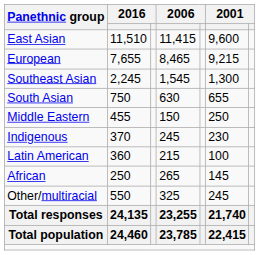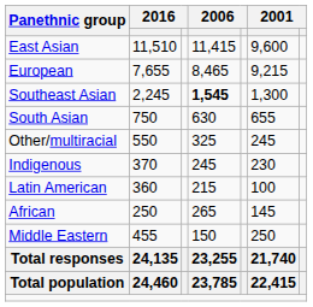 <table class="wikitable sortable">
 <tr>
 <th rowspan="2"><a href='#'>Panethnic</a> group</th>
 <th colspan="2">2016</th>
 <th colspan="2">2006</th>
 <th colspan="2">2001</th>
 </tr>
 <tr>
 <th><a href='#'></a></th>
 <th></th>
 <th></th>
 <th></th>
 <th></th>
 <th></th>
 </tr>
 <tr>
 <td><a href='#'>East Asian</a></td>
 <td>11,510</td>
 <td></td>
 <td>11,415</td>
 <td></td>
 <td>9,600</td>
 <td></td>
 </tr>
 <tr>
 <td><a href='#'>European</a></td>
 <td>7,655</td>
 <td></td>
 <td>8,465</td>
 <td></td>
 <td>9,215</td>
 <td></td>
 </tr>
 <tr>
 <td><a href='#'>Southeast Asian</a></td>
 <td>2,245</td>
 <td></td>
-<td>1,545</td>
+<td><strong>1,545</strong></td>
 <td></td>
 <td>1,300</td>
 <td></td>
 </tr>
 <tr>
 <td><a href='#'>South Asian</a></td>
 <td>750</td>
 <td></td>
 <td>630</td>
 <td></td>
 <td>655</td>
 <td></td>
 </tr>
 <tr>
-<td><a href='#'>Middle Eastern</a></td>
-<td>455</td>
+<td>Other/<a href='#'>multiracial</a></td>
+<td>550</td>
 <td></td>
-<td>150</td>
+<td>325</td>
 <td></td>
-<td>250</td>
+<td>245</td>
 <td></td>
 </tr>
 <tr>
 <td><a href='#'>Indigenous</a></td>
 <td>370</td>
 <td></td>
 <td>245</td>
 <td></td>
 <td>230</td>
 <td></td>
 </tr>
 <tr>
 <td><a href='#'>Latin American</a></td>
 <td>360</td>
 <td></td>
 <td>215</td>
 <td></td>
 <td>100</td>
 <td></td>
 </tr>
 <tr>
 <td><a href='#'>African</a></td>
 <td>250</td>
 <td></td>
 <td>265</td>
 <td></td>
 <td>145</td>
 <td></td>
 </tr>
 <tr>
-<td>Other/<a href='#'>multiracial</a></td>
-<td>550</td>
+<td><a href='#'>Middle Eastern</a></td>
+<td>455</td>
 <td></td>
-<td>325</td>
+<td>150</td>
 <td></td>
-<td>245</td>
+<td>250</td>
 <td></td>
 </tr>
 <tr class="sortbottom">
 <th>Total responses</th>
 <th>24,135</th>
 <th></th>
 <th>23,255</th>
 <th></th>
 <th>21,740</th>
 <th></th>
 </tr>
 <tr class="sortbottom">
 <th>Total population</th>
 <th>24,460</th>
 <th></th>
 <th>23,785</th>
 <th></th>
 <th>22,415</th>
 <th></th>
 </tr>
 <tr class="sortbottom">
 <td colspan="7"></td>
 </tr>
 </table>
